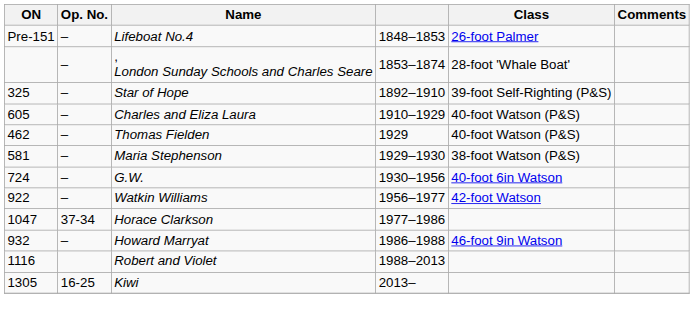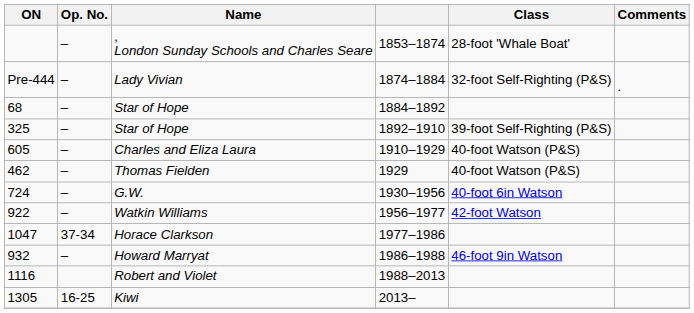 <table class="wikitable">
 <tr>
 <th>ON</th>
 <th>Op. No.</th>
 <th>Name</th>
 <th></th>
 <th>Class</th>
 <th>Comments</th>
 </tr>
 <tr>
-<td>Pre-151</td>
-<td>–</td>
-<td><em>Lifeboat No.4</em></td>
-<td>1848–1853</td>
-<td><a href='#'>26-foot Palmer</a></td>
-<td><br></td>
-</tr>
-<tr>
 <td></td>
 <td>–</td>
 <td>,<br><em>London Sunday Schools and Charles Seare</em></td>
 <td>1853–1874</td>
 <td>28-foot 'Whale Boat'</td>
 <td><br></td>
+</tr>
+<tr>
+<td>Pre-444</td>
+<td>–</td>
+<td><em>Lady Vivian</em></td>
+<td>1874–1884</td>
+<td>32-foot Self-Righting (P&S)</td>
+<td><br>.</td>
+</tr>
+<tr>
+<td>68</td>
+<td>–</td>
+<td><em>Star of Hope</em></td>
+<td>1884–1892</td>
+<td></td>
+<td></td>
 </tr>
 <tr>
 <td>325</td>
 <td>–</td>
 <td><em>Star of Hope</em></td>
 <td>1892–1910</td>
 <td>39-foot Self-Righting (P&S)</td>
 <td></td>
 </tr>
 <tr>
 <td>605</td>
 <td>–</td>
 <td><em>Charles and Eliza Laura</em></td>
 <td>1910–1929</td>
 <td>40-foot Watson (P&S)</td>
 <td></td>
 </tr>
 <tr>
 <td>462</td>
 <td>–</td>
 <td><em>Thomas Fielden</em></td>
 <td>1929</td>
 <td>40-foot Watson (P&S)</td>
-<td></td>
-</tr>
-<tr>
-<td>581</td>
-<td>–</td>
-<td><em>Maria Stephenson</em></td>
-<td>1929–1930</td>
-<td>38-foot Watson (P&S)</td>
 <td></td>
 </tr>
 <tr>
 <td>724</td>
 <td>–</td>
 <td><em>G.W.</em></td>
 <td>1930–1956</td>
 <td><a href='#'>40-foot 6in Watson</a></td>
 <td></td>
 </tr>
 <tr>
 <td>922</td>
 <td>–</td>
 <td><em>Watkin Williams</em></td>
 <td>1956–1977</td>
 <td><a href='#'>42-foot Watson</a></td>
 <td></td>
 </tr>
 <tr>
 <td>1047</td>
 <td>37-34</td>
 <td><em>Horace Clarkson</em></td>
 <td>1977–1986</td>
 <td></td>
 <td></td>
 </tr>
 <tr>
 <td>932</td>
 <td>–</td>
 <td><em>Howard Marryat</em></td>
 <td>1986–1988</td>
 <td><a href='#'>46-foot 9in Watson</a></td>
 <td></td>
 </tr>
 <tr>
 <td>1116</td>
 <td></td>
 <td><em>Robert and Violet</em></td>
 <td>1988–2013</td>
 <td></td>
 <td></td>
 </tr>
 <tr>
 <td>1305</td>
 <td>16-25</td>
 <td><em>Kiwi</em></td>
 <td>2013–</td>
 <td></td>
 <td></td>
 </tr>
 <tr>
 </tr>
 </table>
